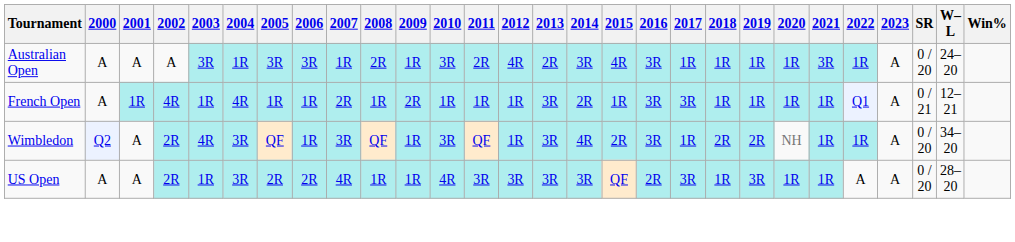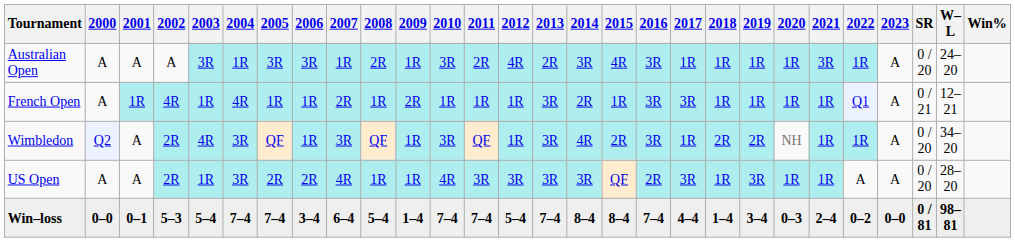 <table class="wikitable nowrap" style="text-align:center;font-size:92%">
 <tr>
 <th>Tournament</th>
 <th><a href='#'>2000</a></th>
 <th><a href='#'>2001</a></th>
 <th><a href='#'>2002</a></th>
 <th><a href='#'>2003</a></th>
 <th><a href='#'>2004</a></th>
 <th><a href='#'>2005</a></th>
 <th><a href='#'>2006</a></th>
 <th><a href='#'>2007</a></th>
 <th><a href='#'>2008</a></th>
 <th><a href='#'>2009</a></th>
 <th><a href='#'>2010</a></th>
 <th><a href='#'>2011</a></th>
 <th><a href='#'>2012</a></th>
 <th><a href='#'>2013</a></th>
 <th><a href='#'>2014</a></th>
 <th><a href='#'>2015</a></th>
 <th><a href='#'>2016</a></th>
 <th><a href='#'>2017</a></th>
 <th><a href='#'>2018</a></th>
 <th><a href='#'>2019</a></th>
 <th><a href='#'>2020</a></th>
 <th><a href='#'>2021</a></th>
 <th><a href='#'>2022</a></th>
 <th><a href='#'>2023</a></th>
 <th>SR</th>
 <th>W–L</th>
 <th>Win%</th>
 </tr>
 <tr>
 <td align="left"><a href='#'>Australian Open</a></td>
 <td>A</td>
 <td>A</td>
 <td>A</td>
 <td bgcolor="afeeee"><a href='#'>3R</a></td>
 <td bgcolor="afeeee"><a href='#'>1R</a></td>
 <td bgcolor="afeeee"><a href='#'>3R</a></td>
 <td bgcolor="afeeee"><a href='#'>3R</a></td>
 <td bgcolor="afeeee"><a href='#'>1R</a></td>
 <td bgcolor="afeeee"><a href='#'>2R</a></td>
 <td bgcolor="afeeee"><a href='#'>1R</a></td>
 <td bgcolor="afeeee"><a href='#'>3R</a></td>
 <td bgcolor="afeeee"><a href='#'>2R</a></td>
 <td bgcolor="afeeee"><a href='#'>4R</a></td>
 <td bgcolor="afeeee"><a href='#'>2R</a></td>
 <td bgcolor="afeeee"><a href='#'>3R</a></td>
 <td bgcolor="afeeee"><a href='#'>4R</a></td>
 <td bgcolor="afeeee"><a href='#'>3R</a></td>
 <td bgcolor="afeeee"><a href='#'>1R</a></td>
 <td bgcolor="afeeee"><a href='#'>1R</a></td>
 <td bgcolor="afeeee"><a href='#'>1R</a></td>
 <td bgcolor="afeeee"><a href='#'>1R</a></td>
 <td bgcolor="afeeee"><a href='#'>3R</a></td>
 <td bgcolor="afeeee"><a href='#'>1R</a></td>
 <td>A</td>
 <td>0 / 20</td>
 <td>24–20</td>
 <td></td>
 </tr>
 <tr>
 <td align="left"><a href='#'>French Open</a></td>
 <td>A</td>
 <td bgcolor="afeeee"><a href='#'>1R</a></td>
 <td bgcolor="afeeee"><a href='#'>4R</a></td>
 <td bgcolor="afeeee"><a href='#'>1R</a></td>
 <td bgcolor="afeeee"><a href='#'>4R</a></td>
 <td bgcolor="afeeee"><a href='#'>1R</a></td>
 <td bgcolor="afeeee"><a href='#'>1R</a></td>
 <td bgcolor="afeeee"><a href='#'>2R</a></td>
 <td bgcolor="afeeee"><a href='#'>1R</a></td>
 <td bgcolor="afeeee"><a href='#'>2R</a></td>
 <td bgcolor="afeeee"><a href='#'>1R</a></td>
 <td bgcolor="afeeee"><a href='#'>1R</a></td>
 <td bgcolor="afeeee"><a href='#'>1R</a></td>
 <td bgcolor="afeeee"><a href='#'>3R</a></td>
 <td bgcolor="afeeee"><a href='#'>2R</a></td>
 <td bgcolor="afeeee"><a href='#'>1R</a></td>
 <td bgcolor="afeeee"><a href='#'>3R</a></td>
 <td bgcolor="afeeee"><a href='#'>3R</a></td>
 <td bgcolor="afeeee"><a href='#'>1R</a></td>
 <td bgcolor="afeeee"><a href='#'>1R</a></td>
 <td bgcolor="afeeee"><a href='#'>1R</a></td>
 <td bgcolor="afeeee"><a href='#'>1R</a></td>
 <td bgcolor="ecf2ff"><a href='#'>Q1</a></td>
 <td>A</td>
 <td>0 / 21</td>
 <td>12–21</td>
 <td></td>
 </tr>
 <tr>
 <td align="left"><a href='#'>Wimbledon</a></td>
 <td bgcolor="ecf2ff"><a href='#'>Q2</a></td>
 <td>A</td>
 <td bgcolor="afeeee"><a href='#'>2R</a></td>
 <td bgcolor="afeeee"><a href='#'>4R</a></td>
 <td bgcolor="afeeee"><a href='#'>3R</a></td>
 <td bgcolor="ffebcd"><a href='#'>QF</a></td>
 <td bgcolor="afeeee"><a href='#'>1R</a></td>
 <td bgcolor="afeeee"><a href='#'>3R</a></td>
 <td bgcolor="ffebcd"><a href='#'>QF</a></td>
 <td bgcolor="afeeee"><a href='#'>1R</a></td>
 <td bgcolor="afeeee"><a href='#'>3R</a></td>
 <td bgcolor="ffebcd"><a href='#'>QF</a></td>
 <td bgcolor="afeeee"><a href='#'>1R</a></td>
 <td bgcolor="afeeee"><a href='#'>3R</a></td>
 <td bgcolor="afeeee"><a href='#'>4R</a></td>
 <td bgcolor="afeeee"><a href='#'>2R</a></td>
 <td bgcolor="afeeee"><a href='#'>3R</a></td>
 <td bgcolor="afeeee"><a href='#'>1R</a></td>
 <td bgcolor="afeeee"><a href='#'>2R</a></td>
 <td bgcolor="afeeee"><a href='#'>2R</a></td>
 <td style="color:#767676">NH</td>
 <td bgcolor="afeeee"><a href='#'>1R</a></td>
 <td bgcolor=afeeee><a href='#'>1R</a></td>
 <td>A</td>
 <td>0 / 20</td>
 <td>34–20</td>
 <td></td>
 </tr>
 <tr>
 <td align="left"><a href='#'>US Open</a></td>
 <td>A</td>
 <td>A</td>
 <td bgcolor="afeeee"><a href='#'>2R</a></td>
 <td bgcolor="afeeee"><a href='#'>1R</a></td>
 <td bgcolor="afeeee"><a href='#'>3R</a></td>
 <td bgcolor="afeeee"><a href='#'>2R</a></td>
 <td bgcolor="afeeee"><a href='#'>2R</a></td>
 <td bgcolor="afeeee"><a href='#'>4R</a></td>
 <td bgcolor="afeeee"><a href='#'>1R</a></td>
 <td bgcolor="afeeee"><a href='#'>1R</a></td>
 <td bgcolor="afeeee"><a href='#'>4R</a></td>
 <td bgcolor="afeeee"><a href='#'>3R</a></td>
 <td bgcolor="afeeee"><a href='#'>3R</a></td>
 <td bgcolor="afeeee"><a href='#'>3R</a></td>
 <td bgcolor="afeeee"><a href='#'>3R</a></td>
 <td bgcolor="ffebcd"><a href='#'>QF</a></td>
 <td bgcolor="afeeee"><a href='#'>2R</a></td>
 <td bgcolor="afeeee"><a href='#'>3R</a></td>
 <td bgcolor="afeeee"><a href='#'>1R</a></td>
 <td bgcolor="afeeee"><a href='#'>3R</a></td>
 <td bgcolor="afeeee"><a href='#'>1R</a></td>
 <td bgcolor="afeeee"><a href='#'>1R</a></td>
 <td>A</td>
 <td>A</td>
 <td>0 / 20</td>
 <td>28–20</td>
 <td></td>
 </tr>
+<tr style="font-weight:bold;background:#efefef">
+<td style="text-align:left">Win–loss</td>
+<td>0–0</td>
+<td>0–1</td>
+<td>5–3</td>
+<td>5–4</td>
+<td>7–4</td>
+<td>7–4</td>
+<td>3–4</td>
+<td>6–4</td>
+<td>5–4</td>
+<td>1–4</td>
+<td>7–4</td>
+<td>7–4</td>
+<td>5–4</td>
+<td>7–4</td>
+<td>8–4</td>
+<td>8–4</td>
+<td>7–4</td>
+<td>4–4</td>
+<td>1–4</td>
+<td>3–4</td>
+<td>0–3</td>
+<td>2–4</td>
+<td>0–2</td>
+<td>0–0</td>
+<td>0 / 81</td>
+<td>98–81</td>
+<td></td>
+</tr>
 </table>
